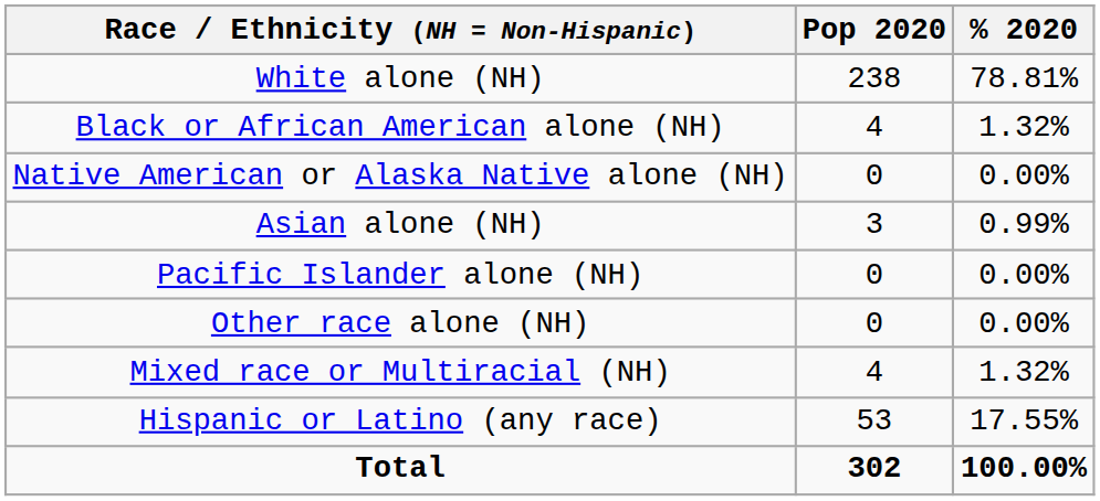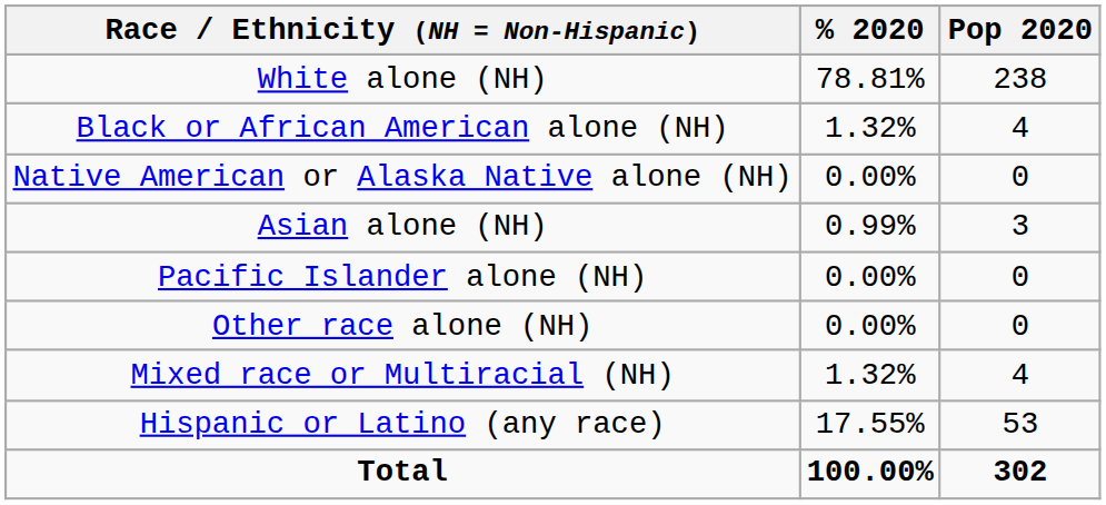 <table class="wikitable" style="text-align:center;">
 <tr>
 <th>Race / Ethnicity <small>(<em>NH = Non-Hispanic</em>)</small></th>
+<th>% 2020</th>
 <th>Pop 2020</th>
-<th>% 2020</th>
 </tr>
 <tr>
 <td><a href='#'>White</a> alone (NH)</td>
+<td>78.81%</td>
 <td>238</td>
-<td>78.81%</td>
 </tr>
 <tr>
 <td><a href='#'>Black or African American</a> alone (NH)</td>
+<td>1.32%</td>
 <td>4</td>
-<td>1.32%</td>
 </tr>
 <tr>
 <td><a href='#'>Native American</a> or <a href='#'>Alaska Native</a> alone (NH)</td>
+<td>0.00%</td>
 <td>0</td>
-<td>0.00%</td>
 </tr>
 <tr>
 <td><a href='#'>Asian</a> alone (NH)</td>
+<td>0.99%</td>
 <td>3</td>
-<td>0.99%</td>
 </tr>
 <tr>
 <td><a href='#'>Pacific Islander</a> alone (NH)</td>
+<td>0.00%</td>
 <td>0</td>
-<td>0.00%</td>
 </tr>
 <tr>
 <td><a href='#'>Other race</a> alone (NH)</td>
+<td>0.00%</td>
 <td>0</td>
-<td>0.00%</td>
 </tr>
 <tr>
 <td><a href='#'>Mixed race or Multiracial</a> (NH)</td>
+<td>1.32%</td>
 <td>4</td>
-<td>1.32%</td>
 </tr>
 <tr>
 <td><a href='#'>Hispanic or Latino</a> (any race)</td>
+<td>17.55%</td>
 <td>53</td>
-<td>17.55%</td>
 </tr>
 <tr>
 <td><strong>Total</strong></td>
+<td><strong>100.00%</strong></td>
 <td><strong>302</strong></td>
-<td><strong>100.00%</strong></td>
 </tr>
 </table>
